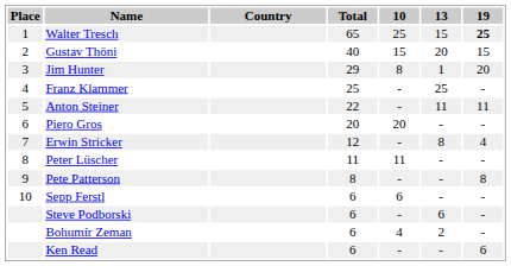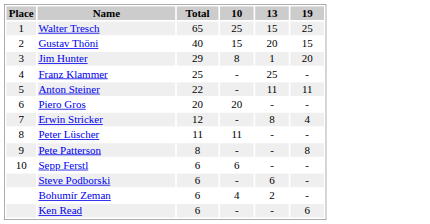 <table border="0" style="border: 1px solid #999; background-color:#FFFFFF; text-align:center; font-size:86%; line-height:15px;">
 <tr align="center" bgcolor="#CCCCCC">
 <th width=35>Place</th>
 <th width=170>Name</th>
-<th width=120>Country</th>
 <th width=50>Total</th>
 <th width=40>10</th>
 <th width=40>13</th>
 <th width=40>19</th>
 </tr>
 <tr bgcolor="#EFEFEF">
 <td>1</td>
 <td align="left"><a href='#'>Walter Tresch</a></td>
-<td align="left"></td>
 <td>65</td>
 <td>25</td>
 <td>15</td>
-<td><strong>25</strong></td>
+<td>25</td>
 </tr>
 <tr>
 <td>2</td>
 <td align="left"><a href='#'>Gustav Thöni</a></td>
-<td align="left"></td>
 <td>40</td>
 <td>15</td>
 <td>20</td>
 <td>15</td>
 </tr>
 <tr bgcolor="#EFEFEF">
 <td>3</td>
 <td align="left"><a href='#'>Jim Hunter</a></td>
-<td align="left"></td>
 <td>29</td>
 <td>8</td>
 <td>1</td>
 <td>20</td>
 </tr>
 <tr>
 <td>4</td>
 <td align="left"><a href='#'>Franz Klammer</a></td>
-<td align="left"></td>
 <td>25</td>
 <td>-</td>
 <td>25</td>
 <td>-</td>
 </tr>
 <tr bgcolor="#EFEFEF">
 <td>5</td>
 <td align="left"><a href='#'>Anton Steiner</a></td>
-<td align="left"></td>
 <td>22</td>
 <td>-</td>
 <td>11</td>
 <td>11</td>
 </tr>
 <tr>
 <td>6</td>
 <td align="left"><a href='#'>Piero Gros</a></td>
-<td align="left"></td>
 <td>20</td>
 <td>20</td>
 <td>-</td>
 <td>-</td>
 </tr>
 <tr bgcolor="#EFEFEF">
 <td>7</td>
 <td align="left"><a href='#'>Erwin Stricker</a></td>
-<td align="left"></td>
 <td>12</td>
 <td>-</td>
 <td>8</td>
 <td>4</td>
 </tr>
 <tr>
 <td>8</td>
 <td align="left"><a href='#'>Peter Lüscher</a></td>
-<td align="left"></td>
 <td>11</td>
 <td>11</td>
 <td>-</td>
 <td>-</td>
 </tr>
 <tr bgcolor="#EFEFEF">
 <td>9</td>
 <td align="left"><a href='#'>Pete Patterson</a></td>
-<td align="left"></td>
 <td>8</td>
 <td>-</td>
 <td>-</td>
 <td>8</td>
 </tr>
 <tr>
 <td>10</td>
 <td align="left"><a href='#'>Sepp Ferstl</a></td>
-<td align="left"></td>
 <td>6</td>
 <td>6</td>
 <td>-</td>
 <td>-</td>
 </tr>
 <tr bgcolor="#EFEFEF">
 <td></td>
 <td align="left"><a href='#'>Steve Podborski</a></td>
-<td align="left"></td>
 <td>6</td>
 <td>-</td>
 <td>6</td>
 <td>-</td>
 </tr>
 <tr>
 <td></td>
 <td align="left"><a href='#'>Bohumír Zeman</a></td>
-<td align="left"></td>
 <td>6</td>
 <td>4</td>
 <td>2</td>
 <td>-</td>
 </tr>
 <tr bgcolor="#EFEFEF">
 <td></td>
 <td align="left"><a href='#'>Ken Read</a></td>
-<td align="left"></td>
 <td>6</td>
 <td>-</td>
 <td>-</td>
 <td>6</td>
 </tr>
 </table>
